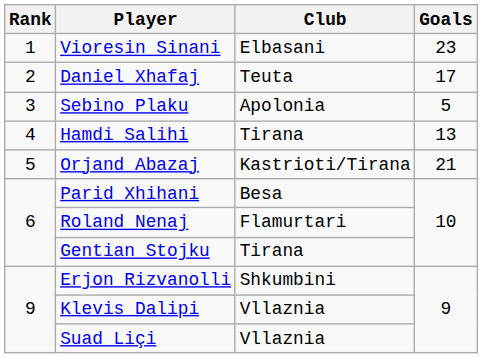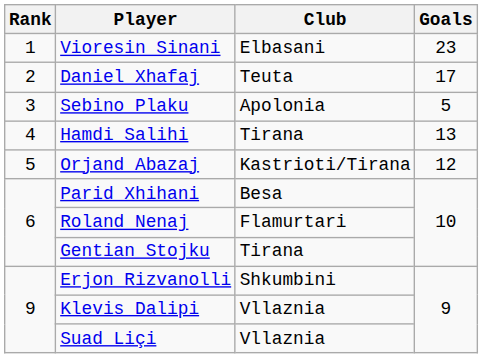 <table class="wikitable" style="text-align:center">
 <tr>
 <th>Rank</th>
 <th>Player</th>
 <th>Club</th>
 <th>Goals</th>
 </tr>
 <tr>
 <td>1</td>
 <td align="left"> <a href='#'>Vioresin Sinani</a></td>
 <td align="left">Elbasani</td>
 <td>23</td>
 </tr>
 <tr>
 <td>2</td>
 <td align="left"> <a href='#'>Daniel Xhafaj</a></td>
 <td align="left">Teuta</td>
 <td>17</td>
 </tr>
 <tr>
 <td>3</td>
 <td align="left"> <a href='#'>Sebino Plaku</a></td>
 <td align="left">Apolonia</td>
 <td>5</td>
 </tr>
 <tr>
 <td>4</td>
 <td align="left"> <a href='#'>Hamdi Salihi</a></td>
 <td align="left">Tirana</td>
 <td>13</td>
 </tr>
 <tr>
 <td>5</td>
 <td align="left"> <a href='#'>Orjand Abazaj</a></td>
 <td align="left">Kastrioti/Tirana</td>
-<td>21</td>
+<td>12</td>
 </tr>
 <tr>
 <td rowspan="3">6</td>
 <td align="left"> <a href='#'>Parid Xhihani</a></td>
 <td align="left">Besa</td>
 <td rowspan="3">10</td>
 </tr>
 <tr>
 <td align="left"> <a href='#'>Roland Nenaj</a></td>
 <td align="left">Flamurtari</td>
 </tr>
 <tr>
 <td align="left"> <a href='#'>Gentian Stojku</a></td>
 <td align="left">Tirana</td>
 </tr>
 <tr>
 <td rowspan="3">9</td>
 <td align="left"> <a href='#'>Erjon Rizvanolli</a></td>
 <td align="left">Shkumbini</td>
 <td rowspan="3">9</td>
 </tr>
 <tr>
 <td align="left"> <a href='#'>Klevis Dalipi</a></td>
 <td align="left">Vllaznia</td>
 </tr>
 <tr>
 <td align="left"> <a href='#'>Suad Liçi</a></td>
 <td align="left">Vllaznia</td>
 </tr>
 </table>
